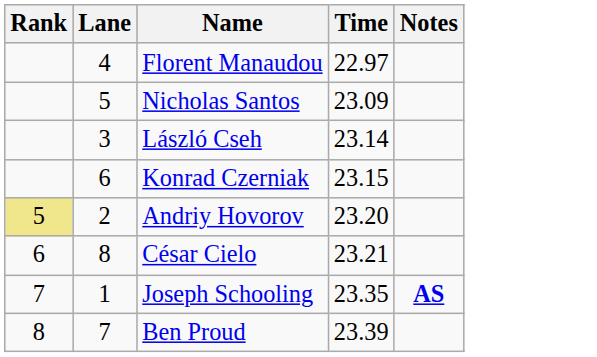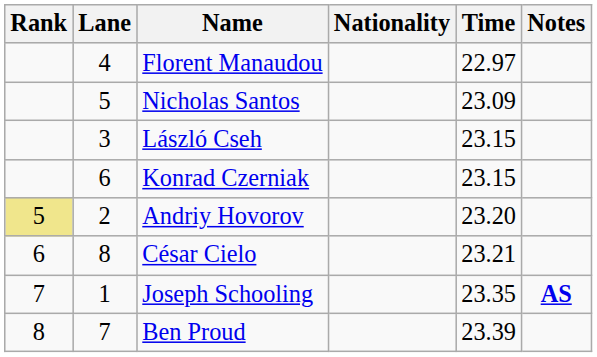 <table class="wikitable sortable" style="text-align:center">
 <tr>
 <th>Rank</th>
 <th>Lane</th>
 <th>Name</th>
+<th>Nationality</th>
 <th>Time</th>
 <th>Notes</th>
 </tr>
 <tr>
 <td></td>
 <td>4</td>
 <td align=left><a href='#'>Florent Manaudou</a></td>
+<td align=left></td>
 <td>22.97</td>
 <td></td>
 </tr>
 <tr>
 <td></td>
 <td>5</td>
 <td align=left><a href='#'>Nicholas Santos</a></td>
+<td align=left></td>
 <td>23.09</td>
 <td></td>
 </tr>
 <tr>
 <td></td>
 <td>3</td>
 <td align=left><a href='#'>László Cseh</a></td>
-<td>23.14</td>
+<td align=left></td>
+<td>23.15</td>
 <td></td>
 </tr>
 <tr>
 <td></td>
 <td>6</td>
 <td align=left><a href='#'>Konrad Czerniak</a></td>
+<td align=left></td>
 <td>23.15</td>
 <td></td>
 </tr>
 <tr>
 <td style="background: khaki;">5</td>
 <td>2</td>
 <td align=left><a href='#'>Andriy Hovorov</a></td>
+<td align=left></td>
 <td>23.20</td>
 <td></td>
 </tr>
 <tr>
 <td>6</td>
 <td>8</td>
 <td align=left><a href='#'>César Cielo</a></td>
+<td align=left></td>
 <td>23.21</td>
 <td></td>
 </tr>
 <tr>
 <td>7</td>
 <td>1</td>
 <td align=left><a href='#'>Joseph Schooling</a></td>
+<td align=left></td>
 <td>23.35</td>
 <td><strong><a href='#'>AS</a></strong></td>
 </tr>
 <tr>
 <td>8</td>
 <td>7</td>
 <td align=left><a href='#'>Ben Proud</a></td>
+<td align=left></td>
 <td>23.39</td>
 <td></td>
 </tr>
 </table>
